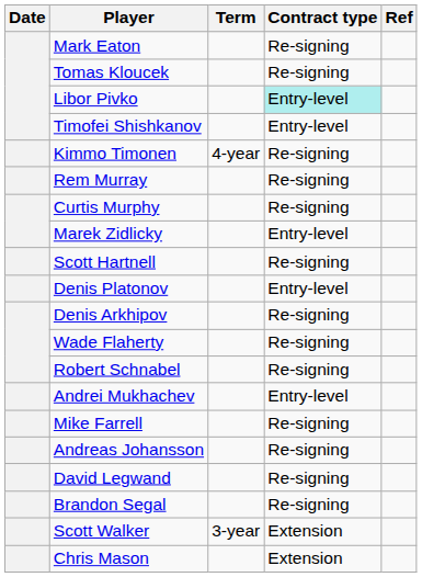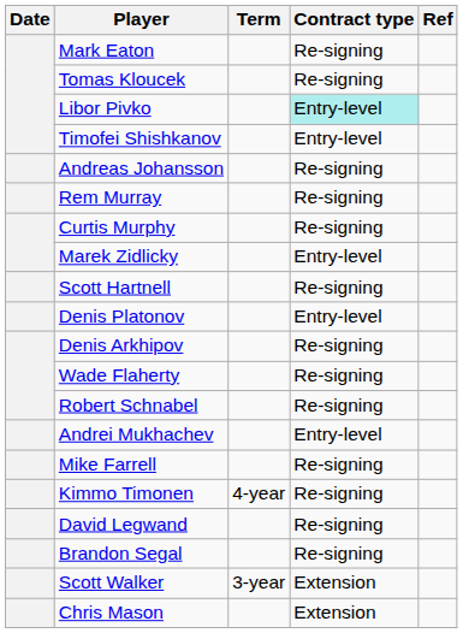 <table class="wikitable plainrowheaders">
 <tr style="background:#ddd; text-align:center;">
 <th>Date</th>
 <th>Player</th>
 <th>Term</th>
 <th>Contract type</th>
 <th>Ref</th>
 </tr>
 <tr>
 <th scope="row" rowspan=4></th>
 <td><a href='#'>Mark Eaton</a></td>
 <td></td>
 <td>Re-signing</td>
 <td></td>
 </tr>
 <tr>
 <td><a href='#'>Tomas Kloucek</a></td>
 <td></td>
 <td>Re-signing</td>
 <td></td>
 </tr>
 <tr>
 <td><a href='#'>Libor Pivko</a></td>
 <td></td>
 <td style="background: paleturquoise;">Entry-level</td>
 <td></td>
 </tr>
 <tr>
 <td><a href='#'>Timofei Shishkanov</a></td>
 <td></td>
 <td>Entry-level</td>
 <td></td>
 </tr>
 <tr>
 <th scope="row"></th>
-<td><a href='#'>Kimmo Timonen</a></td>
-<td>4-year</td>
+<td><a href='#'>Andreas Johansson</a></td>
+<td></td>
 <td>Re-signing</td>
 <td></td>
 </tr>
 <tr>
 <th scope="row"></th>
 <td><a href='#'>Rem Murray</a></td>
 <td></td>
 <td>Re-signing</td>
 <td></td>
 </tr>
 <tr>
 <th scope="row" rowspan=2></th>
 <td><a href='#'>Curtis Murphy</a></td>
 <td></td>
 <td>Re-signing</td>
 <td></td>
 </tr>
 <tr>
 <td><a href='#'>Marek Zidlicky</a></td>
 <td></td>
 <td>Entry-level</td>
 <td></td>
 </tr>
 <tr>
 <th scope="row"></th>
 <td><a href='#'>Scott Hartnell</a></td>
 <td></td>
 <td>Re-signing</td>
 <td></td>
 </tr>
 <tr>
 <th scope="row"></th>
 <td><a href='#'>Denis Platonov</a></td>
 <td></td>
 <td>Entry-level</td>
 <td></td>
 </tr>
 <tr>
 <th scope="row" rowspan=3></th>
 <td><a href='#'>Denis Arkhipov</a></td>
 <td></td>
 <td>Re-signing</td>
 <td></td>
 </tr>
 <tr>
 <td><a href='#'>Wade Flaherty</a></td>
 <td></td>
 <td>Re-signing</td>
 <td></td>
 </tr>
 <tr>
 <td><a href='#'>Robert Schnabel</a></td>
 <td></td>
 <td>Re-signing</td>
 <td></td>
 </tr>
 <tr>
 <th scope="row"></th>
 <td><a href='#'>Andrei Mukhachev</a></td>
 <td></td>
 <td>Entry-level</td>
 <td></td>
 </tr>
 <tr>
 <th scope="row"></th>
 <td><a href='#'>Mike Farrell</a></td>
 <td></td>
 <td>Re-signing</td>
 <td></td>
 </tr>
 <tr>
 <th scope="row"></th>
-<td><a href='#'>Andreas Johansson</a></td>
-<td></td>
+<td><a href='#'>Kimmo Timonen</a></td>
+<td>4-year</td>
 <td>Re-signing</td>
 <td></td>
 </tr>
 <tr>
 <th scope="row"></th>
 <td><a href='#'>David Legwand</a></td>
 <td></td>
 <td>Re-signing</td>
 <td></td>
 </tr>
 <tr>
 <th scope="row"></th>
 <td><a href='#'>Brandon Segal</a></td>
 <td></td>
 <td>Re-signing</td>
 <td></td>
 </tr>
 <tr>
 <th scope="row"></th>
 <td><a href='#'>Scott Walker</a></td>
 <td>3-year</td>
 <td>Extension</td>
 <td></td>
 </tr>
 <tr>
 <th scope="row"></th>
 <td><a href='#'>Chris Mason</a></td>
 <td></td>
 <td>Extension</td>
 <td></td>
 </tr>
 </table>
